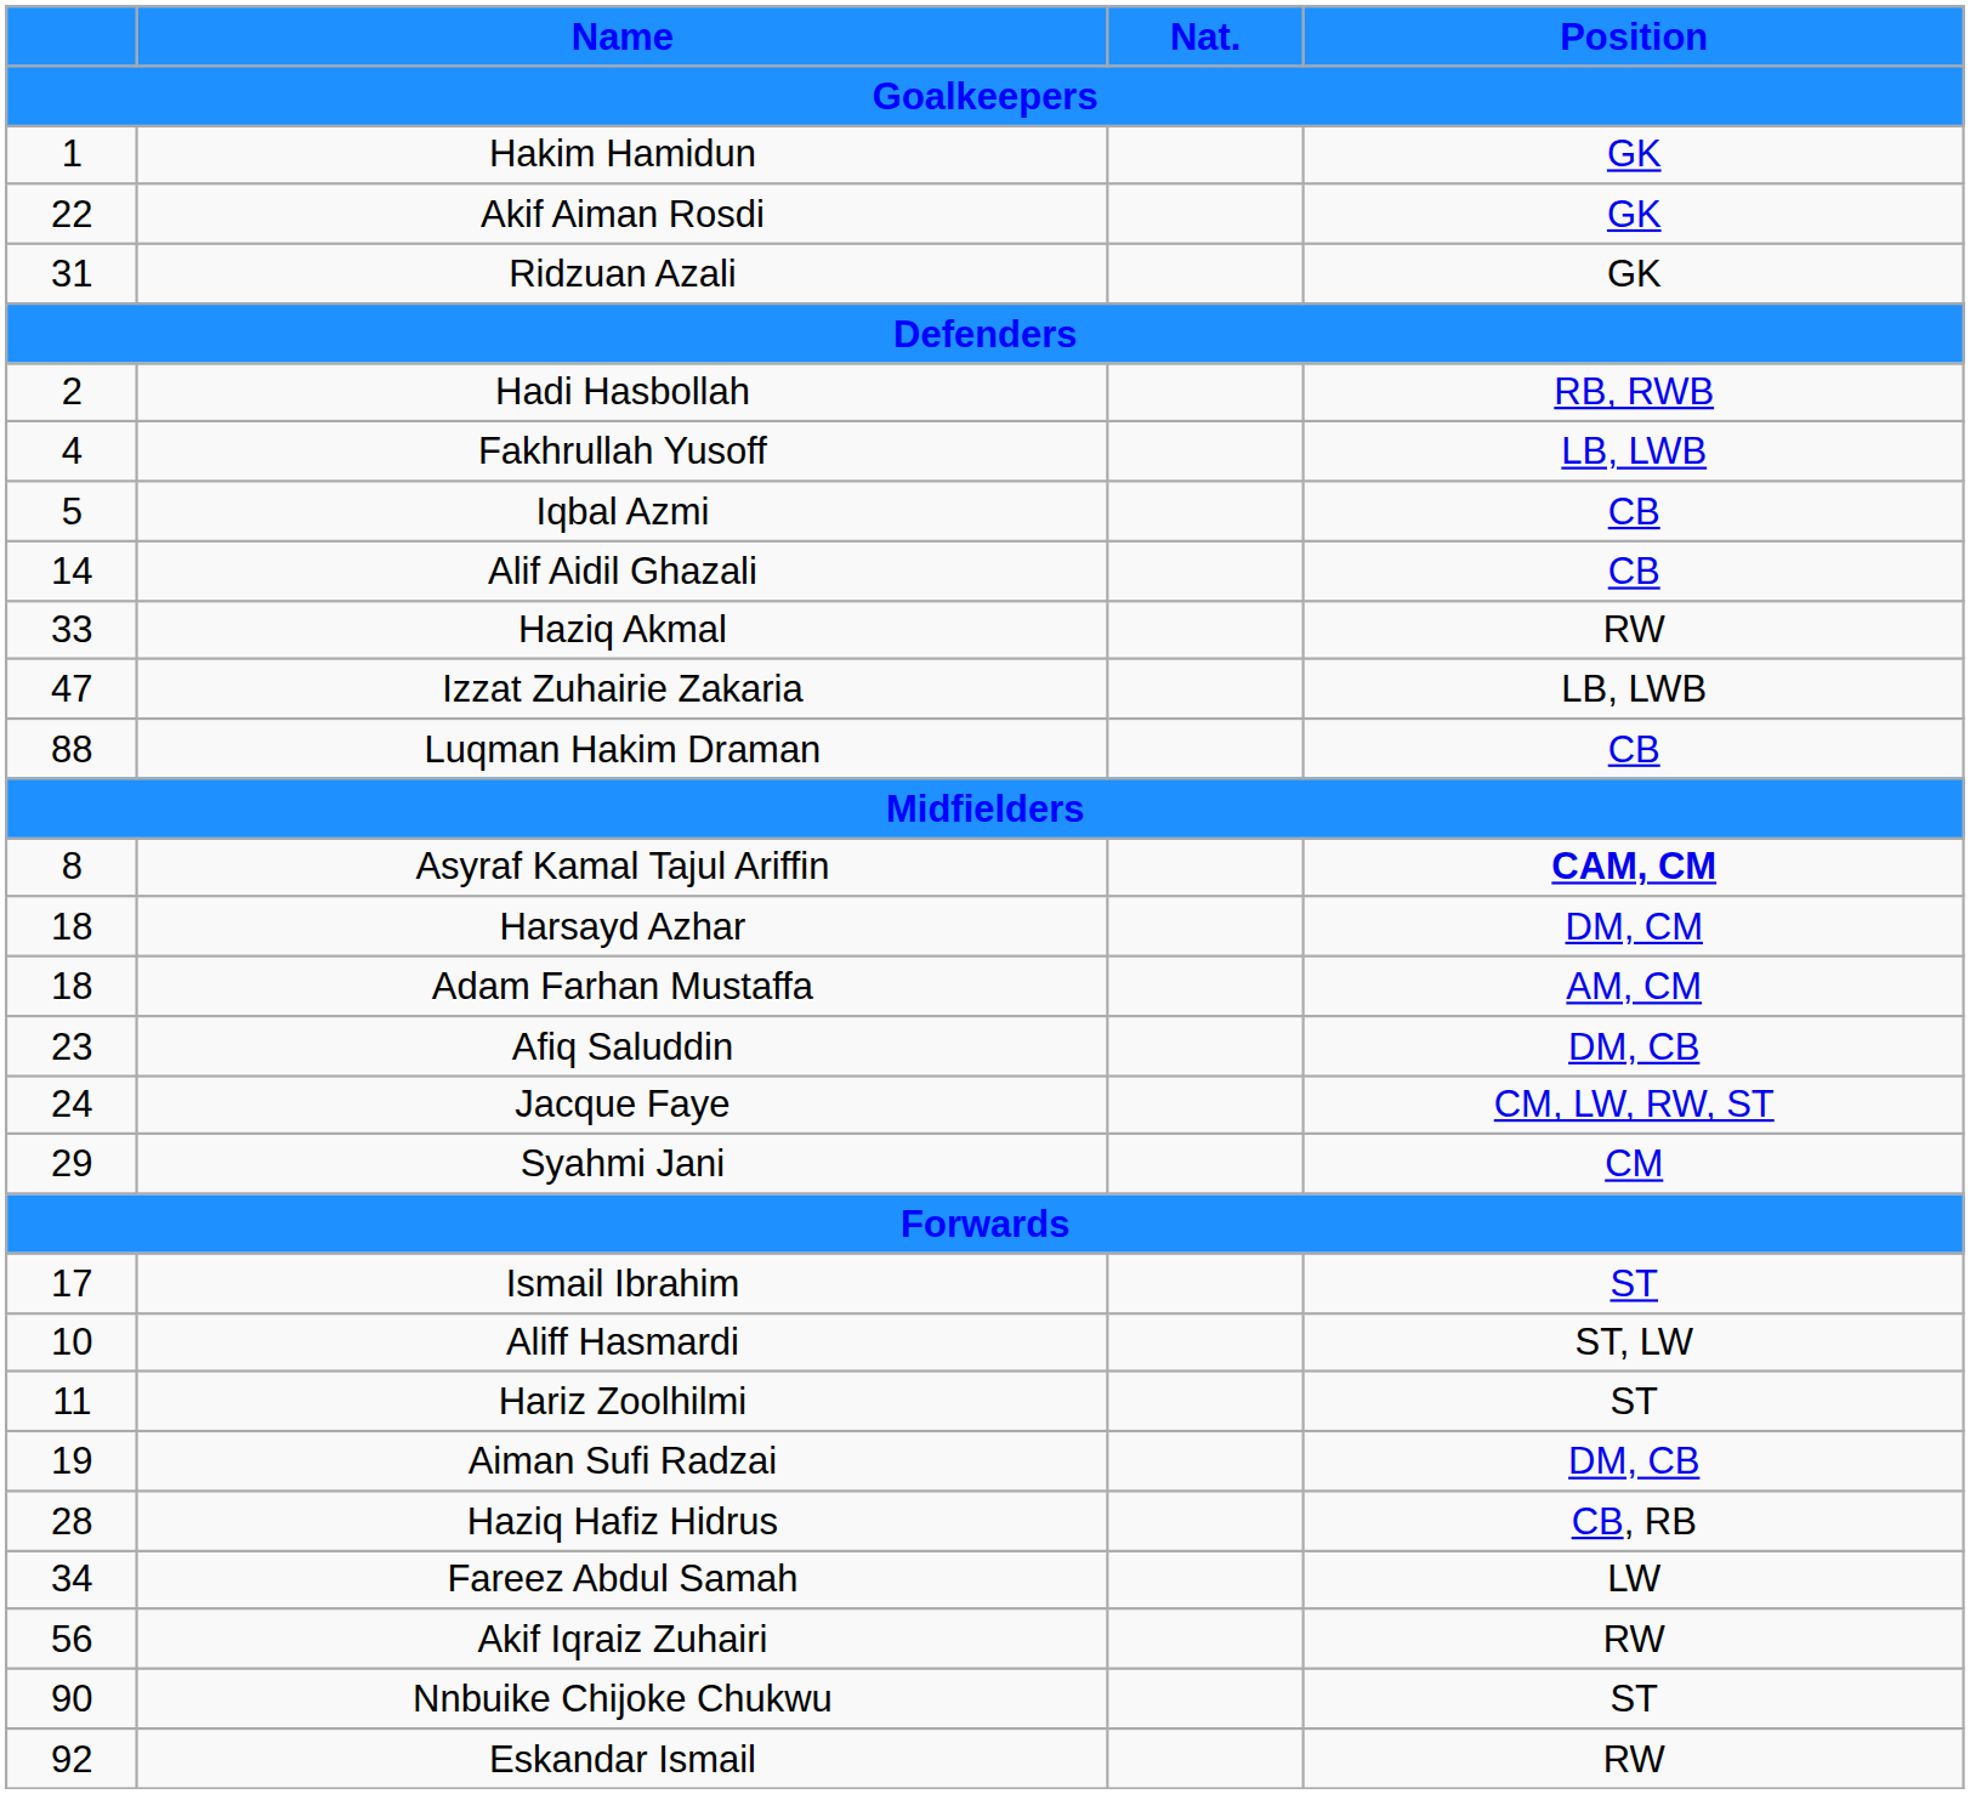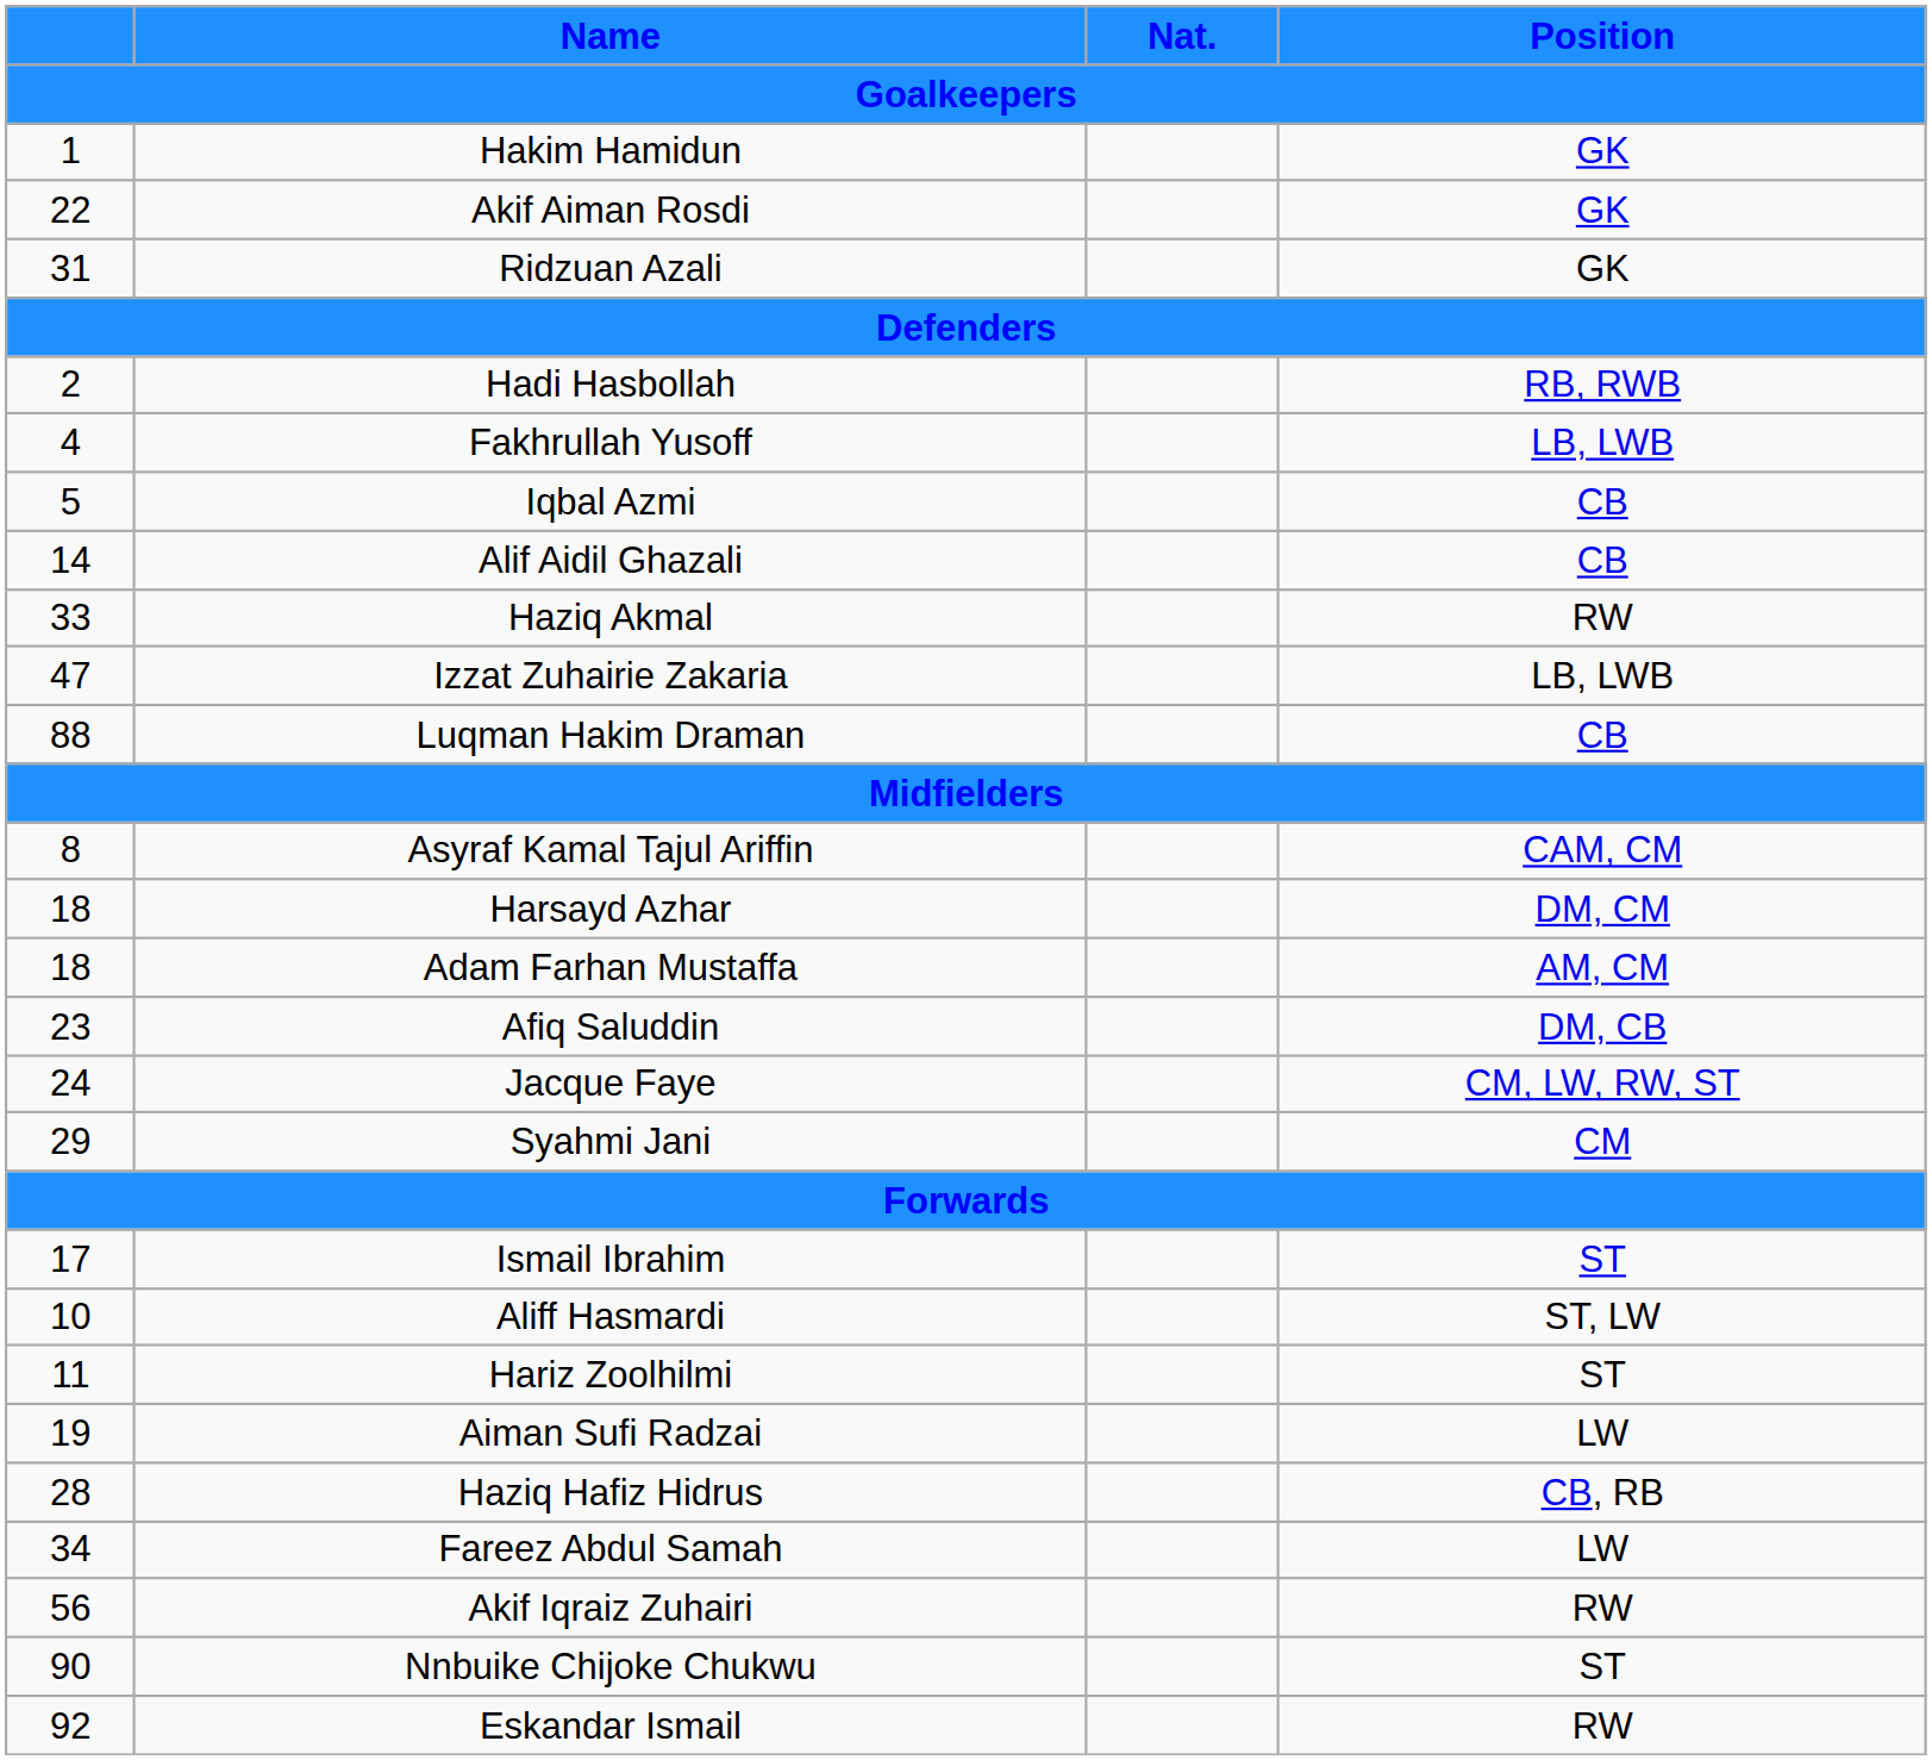 <table class="wikitable sortable"  style="text-align:center; font-size:90%; width:85%;">
 <tr>
 <th style="background:#1E90FF; color:blue; text-align:center;"></th>
 <th style="background:#1E90FF; color:blue; text-align:center;">Name</th>
 <th style="background:#1E90FF; color:blue; text-align:center;">Nat.</th>
 <th style="background:#1E90FF; color:blue; text-align:center;">Position</th>
 </tr>
 <tr>
 <th colspan="8" style="background:#1E90FF; color:blue; text-align:center;">Goalkeepers</th>
 </tr>
 <tr>
 <td>1</td>
 <td>Hakim Hamidun</td>
 <td></td>
 <td><a href='#'>GK</a></td>
 </tr>
 <tr>
 <td>22</td>
 <td>Akif Aiman Rosdi</td>
 <td></td>
 <td><a href='#'>GK</a></td>
 </tr>
 <tr>
 <td>31</td>
 <td>Ridzuan Azali</td>
 <td></td>
 <td>GK</td>
 </tr>
 <tr>
 <th colspan="8" style="background:#1E90FF; color:blue; text-align:center;">Defenders</th>
 </tr>
 <tr>
 <td>2</td>
 <td>Hadi Hasbollah</td>
 <td></td>
 <td><a href='#'>RB, RWB</a></td>
 </tr>
 <tr>
 <td>4</td>
 <td>Fakhrullah Yusoff</td>
 <td></td>
 <td><a href='#'>LB, LWB</a></td>
 </tr>
 <tr>
 <td>5</td>
 <td>Iqbal Azmi</td>
 <td></td>
 <td><a href='#'>CB</a></td>
 </tr>
 <tr>
 <td>14</td>
 <td>Alif Aidil Ghazali</td>
 <td></td>
 <td><a href='#'>CB</a></td>
 </tr>
 <tr>
 <td>33</td>
 <td>Haziq Akmal</td>
 <td></td>
 <td>RW</td>
 </tr>
 <tr>
 <td>47</td>
 <td>Izzat Zuhairie Zakaria</td>
 <td></td>
 <td>LB, LWB</td>
 </tr>
 <tr>
 <td>88</td>
 <td>Luqman Hakim Draman</td>
 <td></td>
 <td><a href='#'>CB</a></td>
 </tr>
 <tr>
 <th colspan="8" style="background:#1E90FF; color:blue; text-align:center;">Midfielders</th>
 </tr>
 <tr>
 <td>8</td>
 <td>Asyraf Kamal Tajul Ariffin</td>
 <td></td>
-<td><strong><a href='#'>CAM, CM</a></strong></td>
+<td><a href='#'>CAM, CM</a></td>
 </tr>
 <tr>
 <td>18</td>
 <td>Harsayd Azhar</td>
 <td></td>
 <td><a href='#'>DM, CM</a></td>
 </tr>
 <tr>
 <td>18</td>
 <td>Adam Farhan Mustaffa</td>
 <td></td>
 <td><a href='#'>AM, CM</a></td>
 </tr>
 <tr>
 <td>23</td>
 <td>Afiq Saluddin</td>
 <td></td>
 <td><a href='#'>DM, CB</a></td>
 </tr>
 <tr>
 <td>24</td>
 <td>Jacque Faye</td>
 <td></td>
 <td><a href='#'>CM, LW, RW, ST</a></td>
 </tr>
 <tr>
 <td>29</td>
 <td>Syahmi Jani</td>
 <td></td>
 <td><a href='#'>CM</a></td>
 </tr>
 <tr>
 <th colspan="8" style="background:#1E90FF; color:blue; text-align:center;">Forwards</th>
 </tr>
 <tr>
 <td>17</td>
 <td>Ismail Ibrahim</td>
 <td></td>
 <td><a href='#'>ST</a></td>
 </tr>
 <tr>
 <td>10</td>
 <td>Aliff Hasmardi</td>
 <td></td>
 <td>ST, LW</td>
 </tr>
 <tr>
 <td>11</td>
 <td>Hariz Zoolhilmi</td>
 <td></td>
 <td>ST</td>
 </tr>
 <tr>
 <td>19</td>
 <td>Aiman Sufi Radzai</td>
 <td></td>
-<td><a href='#'>DM, CB</a></td>
+<td>LW</td>
 </tr>
 <tr>
 <td>28</td>
 <td>Haziq Hafiz Hidrus</td>
 <td></td>
 <td><a href='#'>CB</a>, RB</td>
 </tr>
 <tr>
 <td>34</td>
 <td>Fareez Abdul Samah</td>
 <td></td>
 <td>LW</td>
 </tr>
 <tr>
 <td>56</td>
 <td>Akif Iqraiz Zuhairi</td>
 <td></td>
 <td>RW</td>
 </tr>
 <tr>
 <td>90</td>
 <td>Nnbuike Chijoke Chukwu</td>
 <td></td>
 <td>ST</td>
 </tr>
 <tr>
 <td>92</td>
 <td>Eskandar Ismail</td>
 <td></td>
 <td>RW</td>
 </tr>
 </table>
